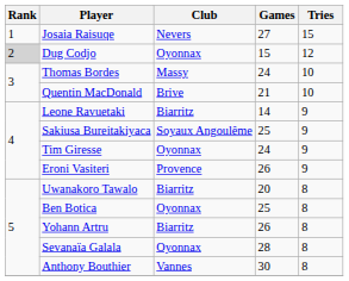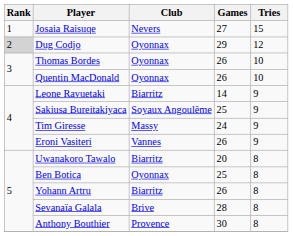 <table class="wikitable" style="text-align:left">
 <tr>
 <th>Rank</th>
 <th>Player</th>
 <th>Club</th>
 <th style="width:50px;">Games</th>
 <th style="width:50px;">Tries</th>
 </tr>
 <tr>
 <td>1</td>
 <td> <a href='#'>Josaia Raisuqe</a></td>
 <td><a href='#'>Nevers</a></td>
 <td>27</td>
 <td>15</td>
 </tr>
 <tr>
 <td style="background: lightgrey;">2</td>
 <td> <a href='#'>Dug Codjo</a></td>
 <td><a href='#'>Oyonnax</a></td>
-<td>15</td>
+<td>29</td>
 <td>12</td>
 </tr>
 <tr>
 <td rowspan=2>3</td>
 <td> <a href='#'>Thomas Bordes</a></td>
-<td><a href='#'>Massy</a></td>
-<td>24</td>
+<td><a href='#'>Oyonnax</a></td>
+<td>26</td>
 <td>10</td>
 </tr>
 <tr>
 <td> <a href='#'>Quentin MacDonald</a></td>
-<td><a href='#'>Brive</a></td>
-<td>21</td>
+<td><a href='#'>Oyonnax</a></td>
+<td>26</td>
 <td>10</td>
 </tr>
 <tr>
 <td rowspan=4>4</td>
 <td> <a href='#'>Leone Ravuetaki</a></td>
 <td><a href='#'>Biarritz</a></td>
 <td>14</td>
 <td>9</td>
 </tr>
 <tr>
 <td> <a href='#'>Sakiusa Bureitakiyaca</a></td>
 <td><a href='#'>Soyaux Angoulême</a></td>
 <td>25</td>
 <td>9</td>
 </tr>
 <tr>
 <td> <a href='#'>Tim Giresse</a></td>
-<td><a href='#'>Oyonnax</a></td>
+<td><a href='#'>Massy</a></td>
 <td>24</td>
 <td>9</td>
 </tr>
 <tr>
 <td> <a href='#'>Eroni Vasiteri</a></td>
-<td><a href='#'>Provence</a></td>
+<td><a href='#'>Vannes</a></td>
 <td>26</td>
 <td>9</td>
 </tr>
 <tr>
 <td rowspan=5>5</td>
 <td> <a href='#'>Uwanakoro Tawalo</a></td>
 <td><a href='#'>Biarritz</a></td>
 <td>20</td>
 <td>8</td>
 </tr>
 <tr>
 <td> <a href='#'>Ben Botica</a></td>
 <td><a href='#'>Oyonnax</a></td>
 <td>25</td>
 <td>8</td>
 </tr>
 <tr>
 <td> <a href='#'>Yohann Artru</a></td>
 <td><a href='#'>Biarritz</a></td>
 <td>26</td>
 <td>8</td>
 </tr>
 <tr>
 <td> <a href='#'>Sevanaïa Galala</a></td>
-<td><a href='#'>Oyonnax</a></td>
+<td><a href='#'>Brive</a></td>
 <td>28</td>
 <td>8</td>
 </tr>
 <tr>
 <td> <a href='#'>Anthony Bouthier</a></td>
-<td><a href='#'>Vannes</a></td>
+<td><a href='#'>Provence</a></td>
 <td>30</td>
 <td>8</td>
 </tr>
 <tr>
 </tr>
 </table>
